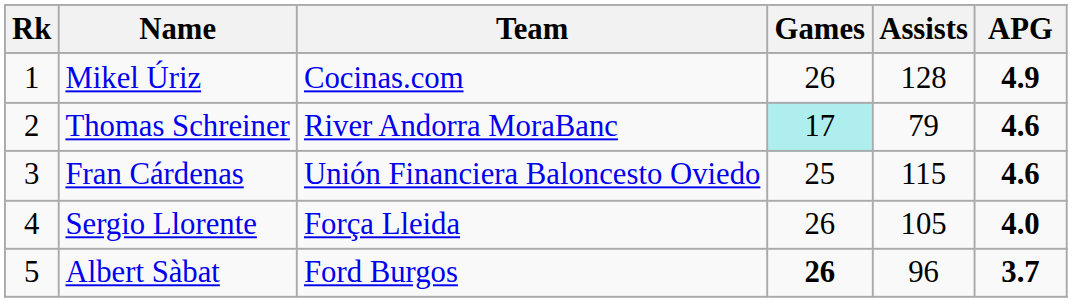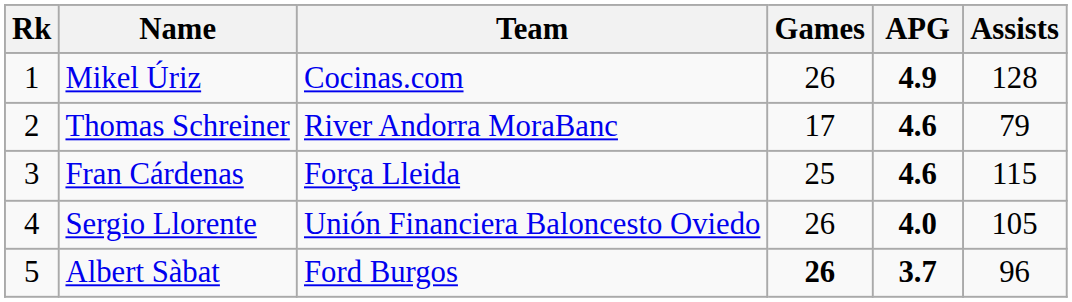 <table class="wikitable" style="text-align: center;">
 <tr>
 <th>Rk</th>
 <th>Name</th>
 <th>Team</th>
 <th>Games</th>
+<th style="width:40px;">APG</th>
 <th>Assists</th>
-<th style="width:40px;">APG</th>
 </tr>
 <tr>
 <td>1</td>
 <td align="left"> <a href='#'>Mikel Úriz</a></td>
 <td align="left"><a href='#'>Cocinas.com</a></td>
 <td>26</td>
+<td><strong>4.9</strong></td>
 <td>128</td>
-<td><strong>4.9</strong></td>
 </tr>
 <tr>
 <td>2</td>
 <td align="left"> <a href='#'>Thomas Schreiner</a></td>
 <td align="left"><a href='#'>River Andorra MoraBanc</a></td>
-<td style="background: paleturquoise;">17</td>
+<td>17</td>
+<td><strong>4.6</strong></td>
 <td>79</td>
-<td><strong>4.6</strong></td>
 </tr>
 <tr>
 <td>3</td>
 <td align="left"> <a href='#'>Fran Cárdenas</a></td>
-<td align="left"><a href='#'>Unión Financiera Baloncesto Oviedo</a></td>
+<td align="left"><a href='#'>Força Lleida</a></td>
 <td>25</td>
+<td><strong>4.6</strong></td>
 <td>115</td>
-<td><strong>4.6</strong></td>
 </tr>
 <tr>
 <td>4</td>
 <td align="left"> <a href='#'>Sergio Llorente</a></td>
-<td align="left"><a href='#'>Força Lleida</a></td>
+<td align="left"><a href='#'>Unión Financiera Baloncesto Oviedo</a></td>
 <td>26</td>
+<td><strong>4.0</strong></td>
 <td>105</td>
-<td><strong>4.0</strong></td>
 </tr>
 <tr>
 <td>5</td>
 <td align="left"> <a href='#'>Albert Sàbat</a></td>
 <td align="left"><a href='#'>Ford Burgos</a></td>
 <td><strong>26</strong></td>
+<td><strong>3.7</strong></td>
 <td>96</td>
-<td><strong>3.7</strong></td>
 </tr>
 </table>
